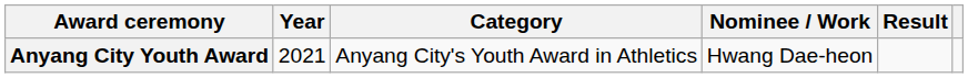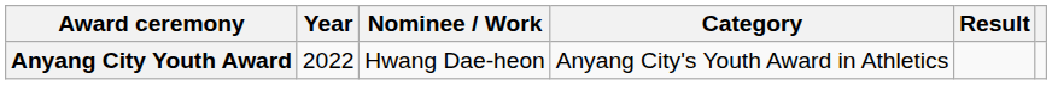 <table class="wikitable plainrowheaders sortable">
 <tr>
 <th scope="col">Award ceremony</th>
 <th scope="col">Year</th>
+<th scope="col">Nominee / Work</th>
 <th scope="col">Category</th>
-<th scope="col">Nominee / Work</th>
 <th scope="col">Result</th>
 <th scope="col" class="unsortable"></th>
 </tr>
 <tr>
 <th scope="row">Anyang City Youth Award</th>
-<td>2021</td>
+<td>2022</td>
+<td>Hwang Dae-heon</td>
 <td>Anyang City's Youth Award in Athletics</td>
-<td>Hwang Dae-heon</td>
 <td></td>
 <td></td>
 </tr>
 </table>
